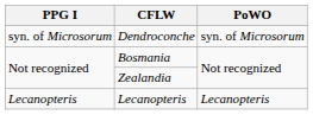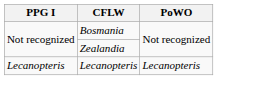 <table class="wikitable">
 <tr>
 <th>PPG I</th>
 <th>CFLW</th>
 <th>PoWO</th>
-</tr>
-<tr>
-<td>syn. of <em>Microsorum</em></td>
-<td><em>Dendroconche</em></td>
-<td>syn. of <em>Microsorum</em></td>
 </tr>
 <tr>
 <td rowspan=2>Not recognized</td>
 <td><em>Bosmania</em></td>
 <td rowspan=2>Not recognized</td>
 </tr>
 <tr>
 <td><em>Zealandia</em></td>
 </tr>
 <tr>
 <td><em>Lecanopteris</em></td>
 <td><em>Lecanopteris</em></td>
 <td><em>Lecanopteris</em></td>
 </tr>
 </table>
